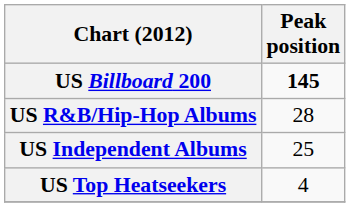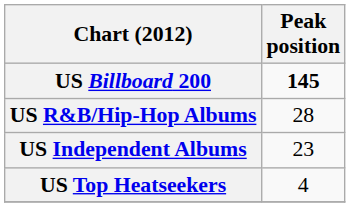 <table class="wikitable sortable plainrowheaders">
 <tr>
 <th scope="col">Chart (2012)</th>
 <th scope="col">Peak<br>position</th>
 </tr>
 <tr>
 <th scope="row">US <a href='#'><em>Billboard</em> 200</a></th>
 <td align="center"><strong>145</strong></td>
 </tr>
 <tr>
 <th scope="row">US <a href='#'>R&B/Hip-Hop Albums</a></th>
 <td align="center">28</td>
 </tr>
 <tr>
 <th scope="row">US <a href='#'>Independent Albums</a></th>
-<td align="center">25</td>
+<td align="center">23</td>
 </tr>
 <tr>
 <th scope="row">US <a href='#'>Top Heatseekers</a></th>
 <td align="center">4</td>
 </tr>
 <tr>
 </tr>
 </table>
